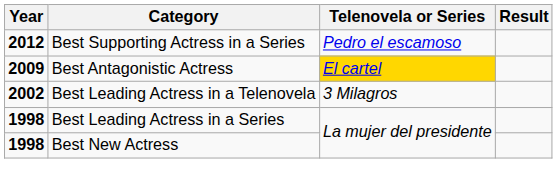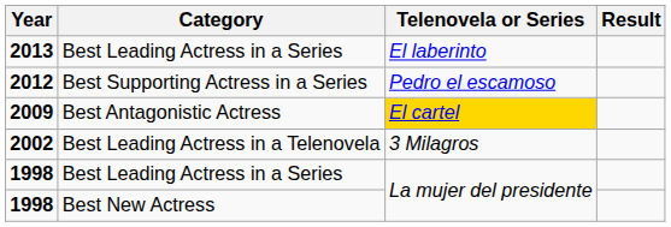 <table class="wikitable">
 <tr>
 <th><strong>Year</strong></th>
 <th><strong>Category</strong></th>
 <th><strong>Telenovela or Series</strong></th>
 <th>Result</th>
+</tr>
+<tr>
+<td><strong>2013</strong></td>
+<td>Best Leading Actress in a Series</td>
+<td><em><a href='#'>El laberinto</a></em></td>
+<td></td>
 </tr>
 <tr>
 <td><strong>2012</strong></td>
 <td>Best Supporting Actress in a Series</td>
 <td><em><a href='#'>Pedro el escamoso</a></em></td>
 <td></td>
 </tr>
 <tr>
 <td><strong>2009</strong></td>
 <td>Best Antagonistic Actress</td>
 <td style="background: gold;"><em><a href='#'>El cartel</a></em></td>
 <td></td>
 </tr>
 <tr>
 <td><strong>2002</strong></td>
 <td>Best Leading Actress in a Telenovela</td>
 <td><em>3 Milagros</em></td>
 <td></td>
 </tr>
 <tr>
 <td><strong>1998</strong></td>
 <td>Best Leading Actress in a Series</td>
 <td rowspan="2"><em>La mujer del presidente</em></td>
 <td></td>
 </tr>
 <tr>
 <td><strong>1998</strong></td>
 <td>Best New Actress</td>
 <td></td>
 </tr>
 </table>
